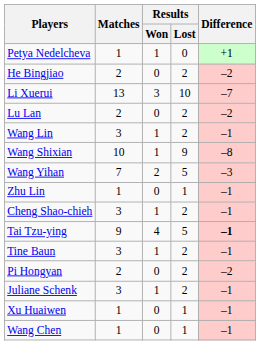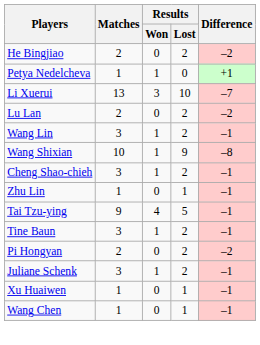 <table class=wikitable style="text-align:center; font-size:small">
 <tr>
 <th rowspan="2">Players</th>
 <th rowspan="2">Matches</th>
 <th colspan="2">Results</th>
 <th rowspan="2">Difference</th>
 </tr>
 <tr>
 <th>Won</th>
 <th>Lost</th>
 </tr>
 <tr>
+<td align="left"> <a href='#'>He Bingjiao</a></td>
+<td>2</td>
+<td>0</td>
+<td>2</td>
+<td bgcolor="#ffcccc">–2</td>
+</tr>
+<tr>
 <td align="left"> <a href='#'>Petya Nedelcheva</a></td>
 <td>1</td>
 <td>1</td>
 <td>0</td>
 <td bgcolor="#ccffcc">+1</td>
-</tr>
-<tr>
-<td align="left"> <a href='#'>He Bingjiao</a></td>
-<td>2</td>
-<td>0</td>
-<td>2</td>
-<td bgcolor="#ffcccc">–2</td>
 </tr>
 <tr>
 <td align="left"> <a href='#'>Li Xuerui</a></td>
 <td>13</td>
 <td>3</td>
 <td>10</td>
 <td bgcolor="#ffcccc">–7</td>
 </tr>
 <tr>
 <td align="left"> <a href='#'>Lu Lan</a></td>
 <td>2</td>
 <td>0</td>
 <td>2</td>
 <td bgcolor="#ffcccc">–2</td>
 </tr>
 <tr>
 <td align="left"> <a href='#'>Wang Lin</a></td>
 <td>3</td>
 <td>1</td>
 <td>2</td>
 <td bgcolor="#ffcccc">–1</td>
 </tr>
 <tr>
 <td align="left"> <a href='#'>Wang Shixian</a></td>
 <td>10</td>
 <td>1</td>
 <td>9</td>
 <td bgcolor="#ffcccc">–8</td>
 </tr>
 <tr>
-<td align="left"> <a href='#'>Wang Yihan</a></td>
-<td>7</td>
+<td align="left"> <a href='#'>Cheng Shao-chieh</a></td>
+<td>3</td>
+<td>1</td>
 <td>2</td>
-<td>5</td>
-<td bgcolor="#ffcccc">–3</td>
+<td bgcolor="#ffcccc">–1</td>
 </tr>
 <tr>
 <td align="left"> <a href='#'>Zhu Lin</a></td>
 <td>1</td>
 <td>0</td>
 <td>1</td>
 <td bgcolor="#ffcccc">–1</td>
 </tr>
 <tr>
-<td align="left"> <a href='#'>Cheng Shao-chieh</a></td>
-<td>3</td>
-<td>1</td>
-<td>2</td>
-<td bgcolor="#ffcccc">–1</td>
-</tr>
-<tr>
 <td align="left"> <a href='#'>Tai Tzu-ying</a></td>
 <td>9</td>
 <td>4</td>
 <td>5</td>
-<td bgcolor="#ffcccc"><strong>–1</strong></td>
+<td bgcolor="#ffcccc">–1</td>
 </tr>
 <tr>
 <td align="left"> <a href='#'>Tine Baun</a></td>
 <td>3</td>
 <td>1</td>
 <td>2</td>
 <td bgcolor="#ffcccc">–1</td>
 </tr>
 <tr>
 <td align="left"> <a href='#'>Pi Hongyan</a></td>
 <td>2</td>
 <td>0</td>
 <td>2</td>
 <td bgcolor="#ffcccc">–2</td>
 </tr>
 <tr>
 <td align="left"> <a href='#'>Juliane Schenk</a></td>
 <td>3</td>
 <td>1</td>
 <td>2</td>
 <td bgcolor="#ffcccc">–1</td>
 </tr>
 <tr>
 <td align="left"> <a href='#'>Xu Huaiwen</a></td>
 <td>1</td>
 <td>0</td>
 <td>1</td>
 <td bgcolor="#ffcccc">–1</td>
 </tr>
 <tr>
 <td align="left"> <a href='#'>Wang Chen</a></td>
 <td>1</td>
 <td>0</td>
 <td>1</td>
 <td bgcolor="#ffcccc">–1</td>
 </tr>
 </table>
